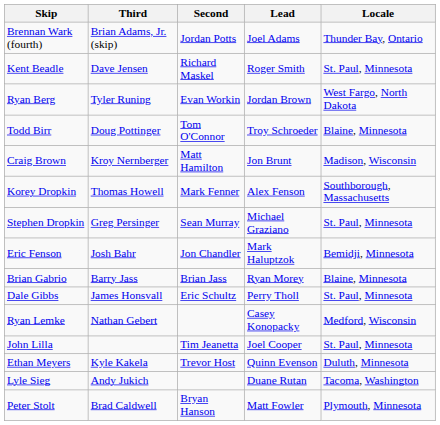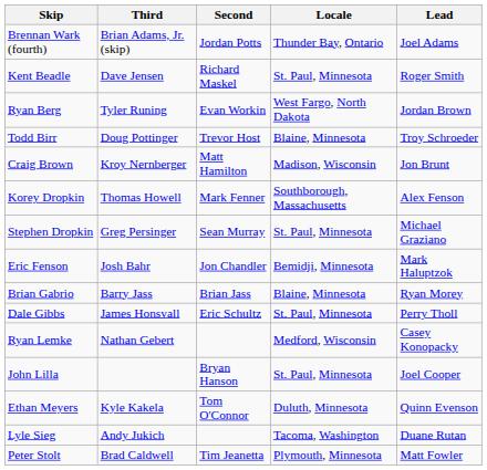 <table class=wikitable>
 <tr>
 <th>Skip</th>
 <th>Third</th>
 <th>Second</th>
+<th>Locale</th>
 <th>Lead</th>
-<th>Locale</th>
 </tr>
 <tr>
 <td><a href='#'>Brennan Wark</a> (fourth)</td>
 <td><a href='#'>Brian Adams, Jr.</a> (skip)</td>
 <td><a href='#'>Jordan Potts</a></td>
+<td> <a href='#'>Thunder Bay</a>, <a href='#'>Ontario</a></td>
 <td><a href='#'>Joel Adams</a></td>
-<td> <a href='#'>Thunder Bay</a>, <a href='#'>Ontario</a></td>
 </tr>
 <tr>
 <td><a href='#'>Kent Beadle</a></td>
 <td><a href='#'>Dave Jensen</a></td>
 <td><a href='#'>Richard Maskel</a></td>
+<td> <a href='#'>St. Paul</a>, <a href='#'>Minnesota</a></td>
 <td><a href='#'>Roger Smith</a></td>
-<td> <a href='#'>St. Paul</a>, <a href='#'>Minnesota</a></td>
 </tr>
 <tr>
 <td><a href='#'>Ryan Berg</a></td>
 <td><a href='#'>Tyler Runing</a></td>
 <td><a href='#'>Evan Workin</a></td>
+<td> <a href='#'>West Fargo</a>, <a href='#'>North Dakota</a></td>
 <td><a href='#'>Jordan Brown</a></td>
-<td> <a href='#'>West Fargo</a>, <a href='#'>North Dakota</a></td>
 </tr>
 <tr>
 <td><a href='#'>Todd Birr</a></td>
 <td><a href='#'>Doug Pottinger</a></td>
-<td><a href='#'>Tom O'Connor</a></td>
+<td><a href='#'>Trevor Host</a></td>
+<td> <a href='#'>Blaine</a>, <a href='#'>Minnesota</a></td>
 <td><a href='#'>Troy Schroeder</a></td>
-<td> <a href='#'>Blaine</a>, <a href='#'>Minnesota</a></td>
 </tr>
 <tr>
 <td><a href='#'>Craig Brown</a></td>
 <td><a href='#'>Kroy Nernberger</a></td>
 <td><a href='#'>Matt Hamilton</a></td>
+<td> <a href='#'>Madison</a>, <a href='#'>Wisconsin</a></td>
 <td><a href='#'>Jon Brunt</a></td>
-<td> <a href='#'>Madison</a>, <a href='#'>Wisconsin</a></td>
 </tr>
 <tr>
 <td><a href='#'>Korey Dropkin</a></td>
 <td><a href='#'>Thomas Howell</a></td>
 <td><a href='#'>Mark Fenner</a></td>
+<td> <a href='#'>Southborough</a>, <a href='#'>Massachusetts</a></td>
 <td><a href='#'>Alex Fenson</a></td>
-<td> <a href='#'>Southborough</a>, <a href='#'>Massachusetts</a></td>
 </tr>
 <tr>
 <td><a href='#'>Stephen Dropkin</a></td>
 <td><a href='#'>Greg Persinger</a></td>
 <td><a href='#'>Sean Murray</a></td>
+<td> <a href='#'>St. Paul</a>, <a href='#'>Minnesota</a></td>
 <td><a href='#'>Michael Graziano</a></td>
-<td> <a href='#'>St. Paul</a>, <a href='#'>Minnesota</a></td>
 </tr>
 <tr>
 <td><a href='#'>Eric Fenson</a></td>
 <td><a href='#'>Josh Bahr</a></td>
 <td><a href='#'>Jon Chandler</a></td>
+<td> <a href='#'>Bemidji</a>, <a href='#'>Minnesota</a></td>
 <td><a href='#'>Mark Haluptzok</a></td>
-<td> <a href='#'>Bemidji</a>, <a href='#'>Minnesota</a></td>
 </tr>
 <tr>
 <td><a href='#'>Brian Gabrio</a></td>
 <td><a href='#'>Barry Jass</a></td>
 <td><a href='#'>Brian Jass</a></td>
+<td> <a href='#'>Blaine</a>, <a href='#'>Minnesota</a></td>
 <td><a href='#'>Ryan Morey</a></td>
-<td> <a href='#'>Blaine</a>, <a href='#'>Minnesota</a></td>
 </tr>
 <tr>
 <td><a href='#'>Dale Gibbs</a></td>
 <td><a href='#'>James Honsvall</a></td>
 <td><a href='#'>Eric Schultz</a></td>
+<td> <a href='#'>St. Paul</a>, <a href='#'>Minnesota</a></td>
 <td><a href='#'>Perry Tholl</a></td>
-<td> <a href='#'>St. Paul</a>, <a href='#'>Minnesota</a></td>
 </tr>
 <tr>
 <td><a href='#'>Ryan Lemke</a></td>
 <td><a href='#'>Nathan Gebert</a></td>
 <td></td>
+<td> <a href='#'>Medford</a>, <a href='#'>Wisconsin</a></td>
 <td><a href='#'>Casey Konopacky</a></td>
-<td> <a href='#'>Medford</a>, <a href='#'>Wisconsin</a></td>
 </tr>
 <tr>
 <td><a href='#'>John Lilla</a></td>
 <td></td>
-<td><a href='#'>Tim Jeanetta</a></td>
+<td><a href='#'>Bryan Hanson</a></td>
+<td> <a href='#'>St. Paul</a>, <a href='#'>Minnesota</a></td>
 <td><a href='#'>Joel Cooper</a></td>
-<td> <a href='#'>St. Paul</a>, <a href='#'>Minnesota</a></td>
 </tr>
 <tr>
 <td><a href='#'>Ethan Meyers</a></td>
 <td><a href='#'>Kyle Kakela</a></td>
-<td><a href='#'>Trevor Host</a></td>
+<td><a href='#'>Tom O'Connor</a></td>
+<td> <a href='#'>Duluth</a>, <a href='#'>Minnesota</a></td>
 <td><a href='#'>Quinn Evenson</a></td>
-<td> <a href='#'>Duluth</a>, <a href='#'>Minnesota</a></td>
 </tr>
 <tr>
 <td><a href='#'>Lyle Sieg</a></td>
 <td><a href='#'>Andy Jukich</a></td>
 <td></td>
+<td> <a href='#'>Tacoma</a>, <a href='#'>Washington</a></td>
 <td><a href='#'>Duane Rutan</a></td>
-<td> <a href='#'>Tacoma</a>, <a href='#'>Washington</a></td>
 </tr>
 <tr>
 <td><a href='#'>Peter Stolt</a></td>
 <td><a href='#'>Brad Caldwell</a></td>
-<td><a href='#'>Bryan Hanson</a></td>
+<td><a href='#'>Tim Jeanetta</a></td>
+<td> <a href='#'>Plymouth</a>, <a href='#'>Minnesota</a></td>
 <td><a href='#'>Matt Fowler</a></td>
-<td> <a href='#'>Plymouth</a>, <a href='#'>Minnesota</a></td>
 </tr>
 </table>
